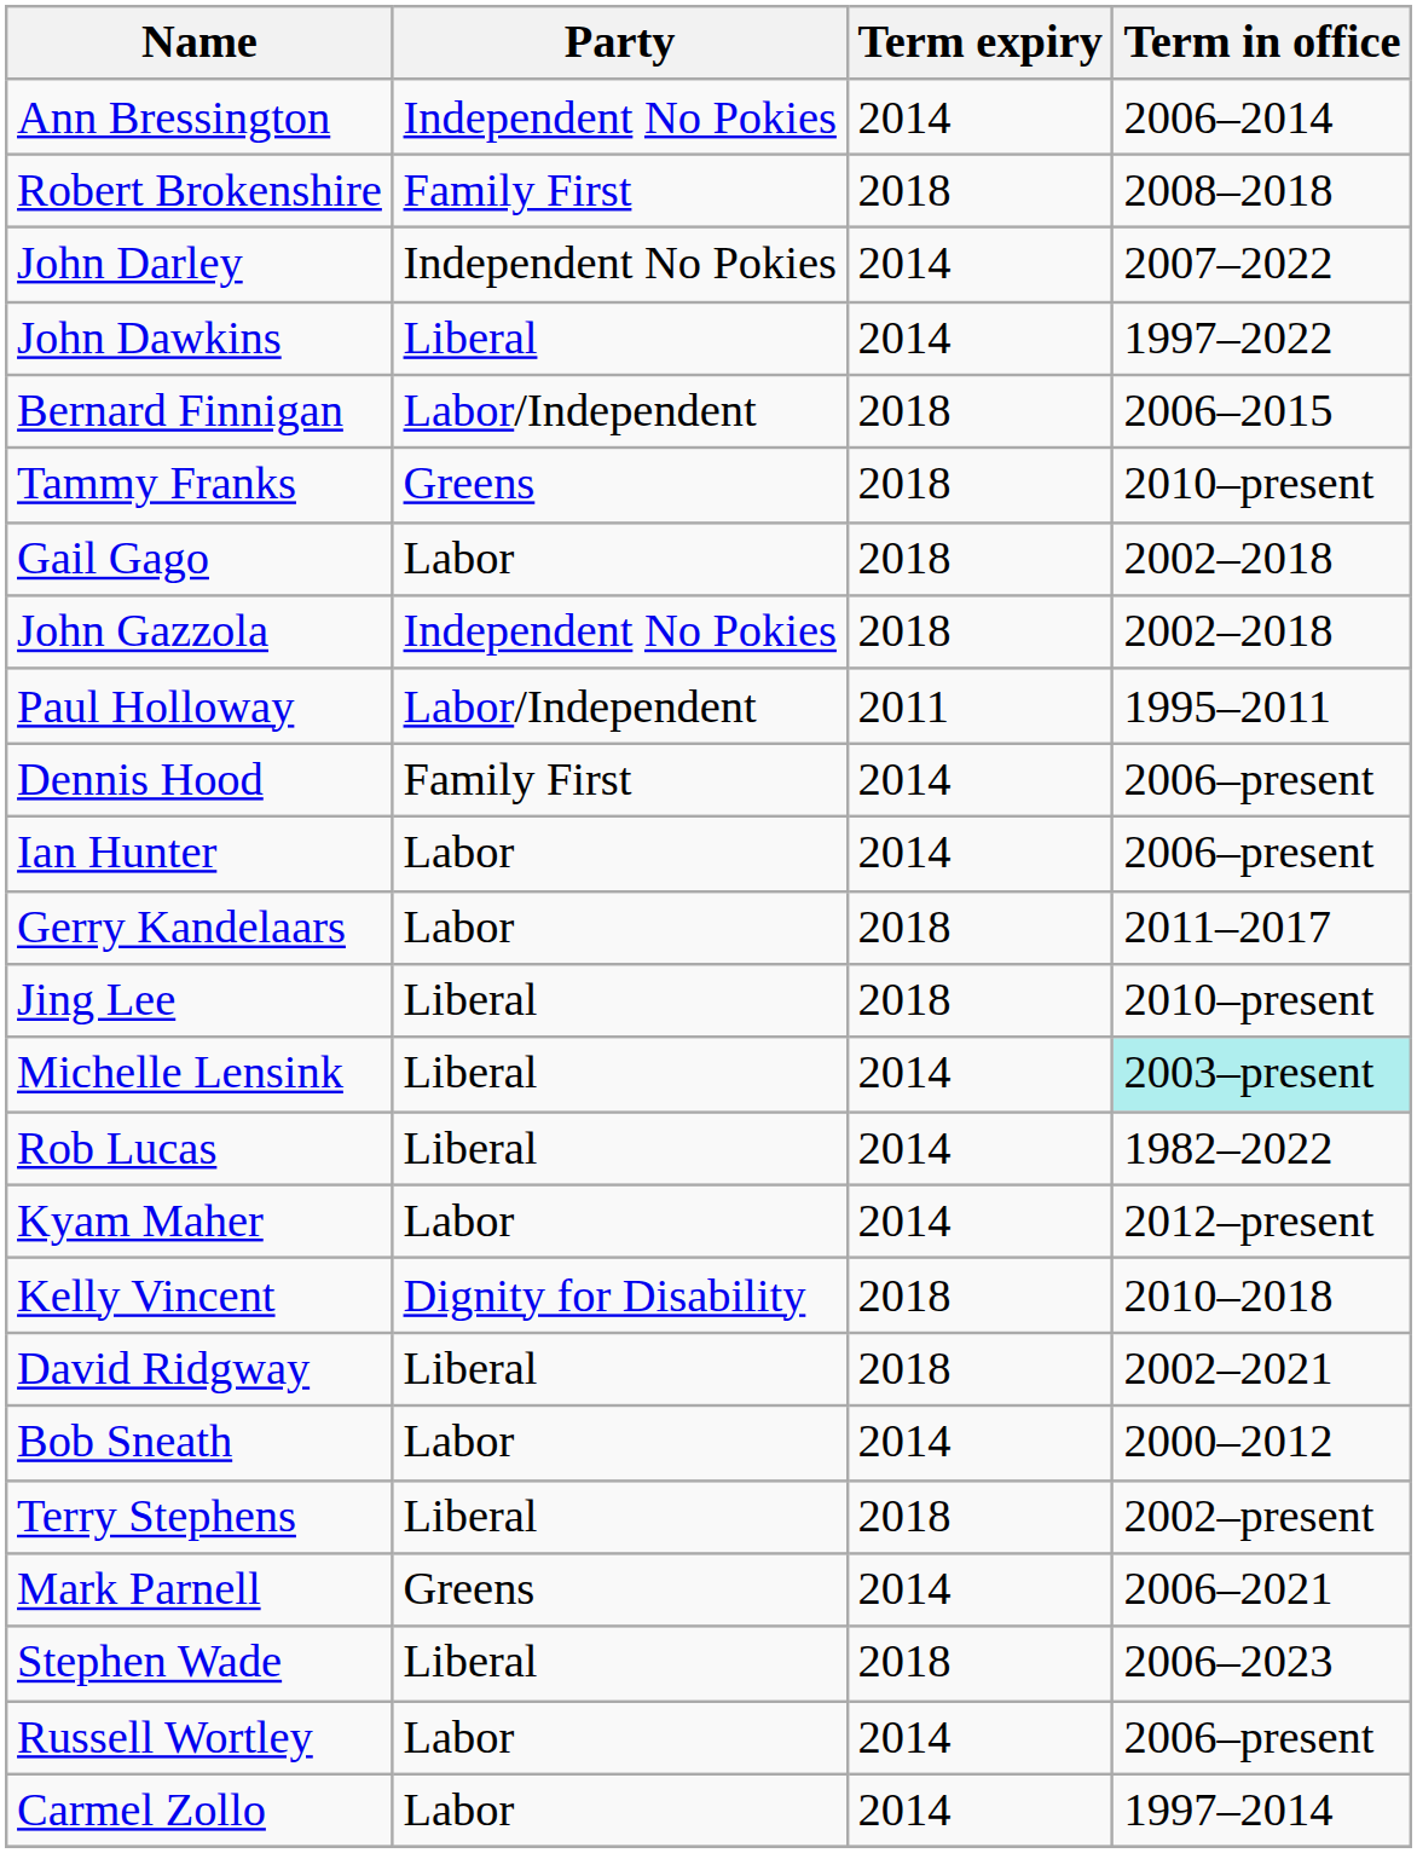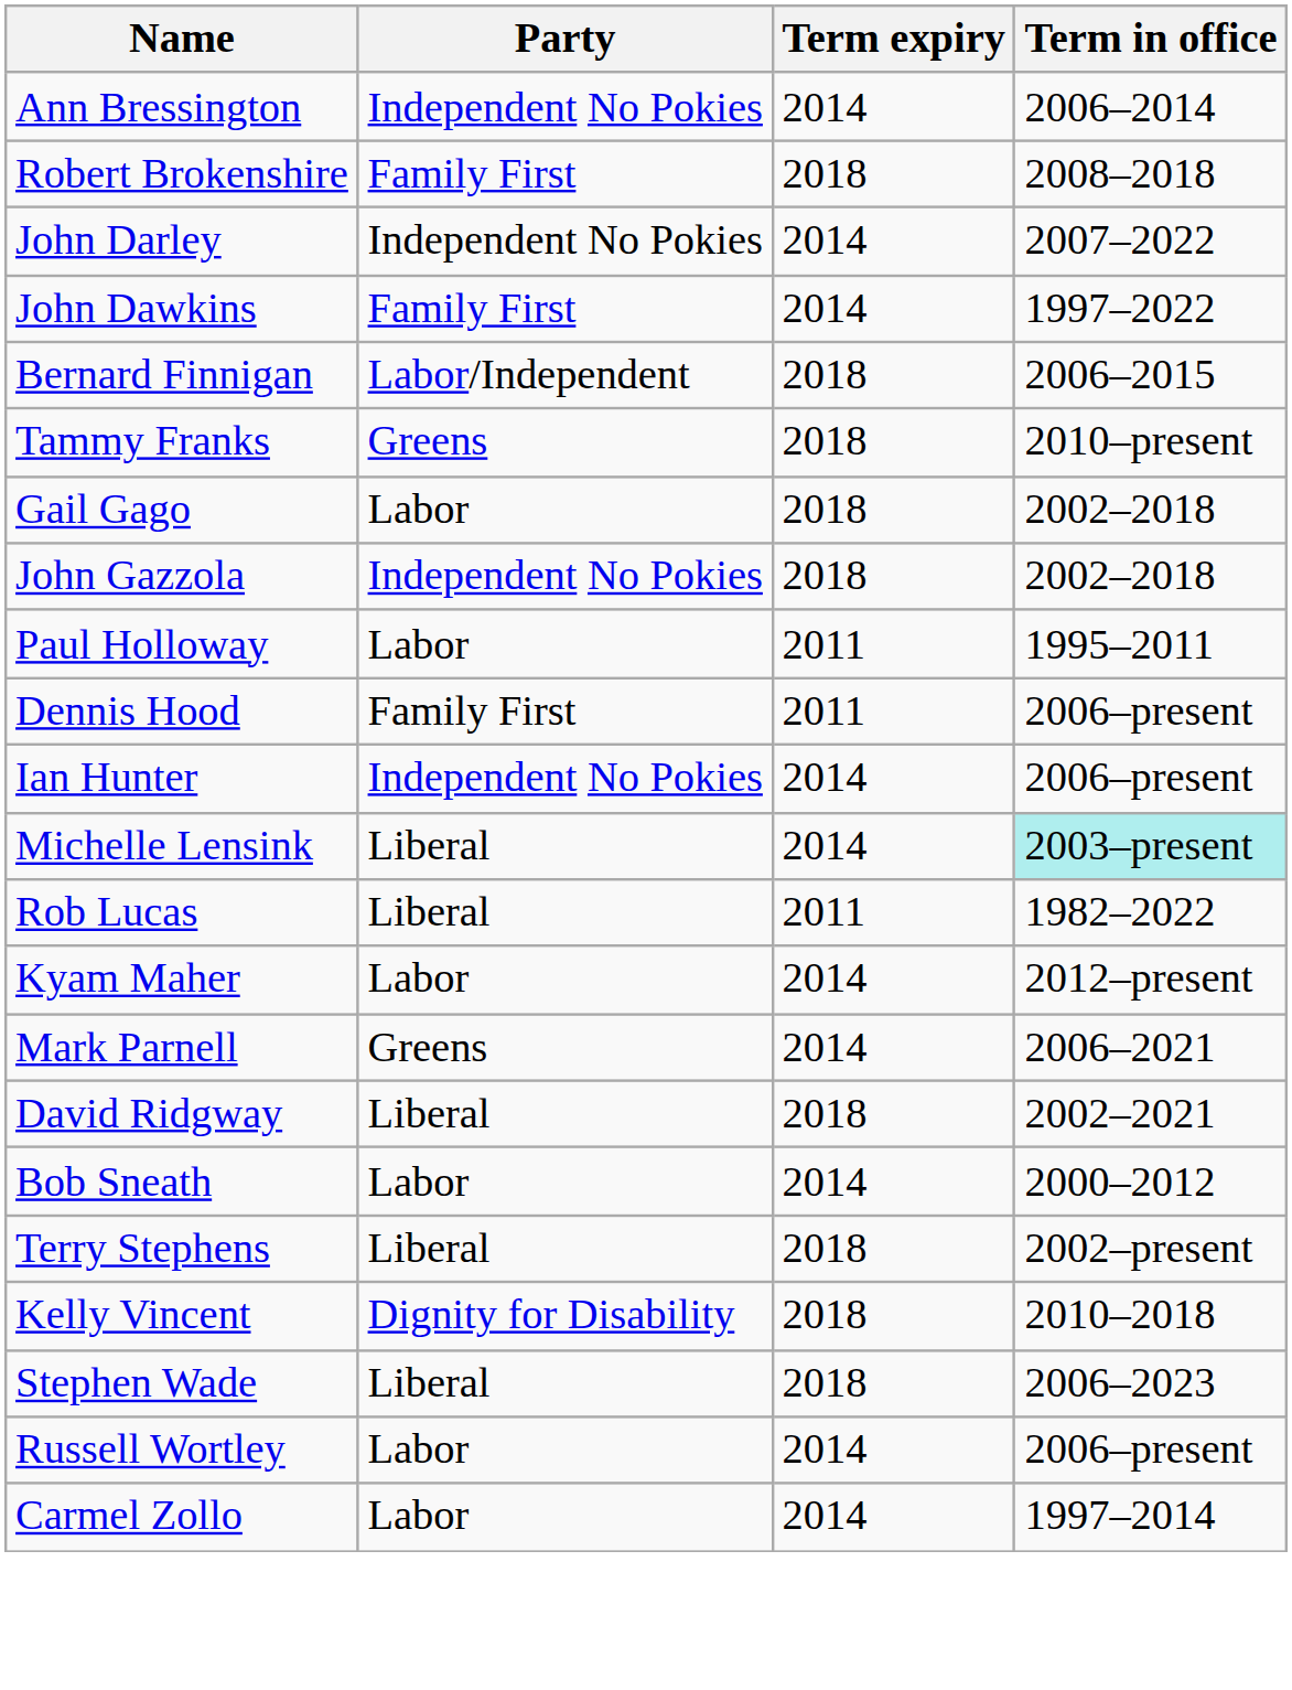 <table class="wikitable sortable">
 <tr>
 <th>Name</th>
 <th>Party</th>
 <th>Term expiry</th>
 <th>Term in office</th>
 </tr>
 <tr>
 <td><a href='#'>Ann Bressington</a></td>
 <td><a href='#'>Independent</a> <a href='#'>No Pokies</a></td>
 <td>2014</td>
 <td>2006–2014</td>
 </tr>
 <tr>
 <td><a href='#'>Robert Brokenshire</a></td>
 <td><a href='#'>Family First</a></td>
 <td>2018</td>
 <td>2008–2018</td>
 </tr>
 <tr>
 <td><a href='#'>John Darley</a></td>
 <td>Independent No Pokies</td>
 <td>2014</td>
 <td>2007–2022</td>
 </tr>
 <tr>
 <td><a href='#'>John Dawkins</a></td>
-<td><a href='#'>Liberal</a></td>
+<td><a href='#'>Family First</a></td>
 <td>2014</td>
 <td>1997–2022</td>
 </tr>
 <tr>
 <td><a href='#'>Bernard Finnigan</a></td>
 <td><a href='#'>Labor</a>/Independent </td>
 <td>2018</td>
 <td>2006–2015</td>
 </tr>
 <tr>
 <td><a href='#'>Tammy Franks</a></td>
 <td><a href='#'>Greens</a></td>
 <td>2018</td>
 <td>2010–present</td>
 </tr>
 <tr>
 <td><a href='#'>Gail Gago</a></td>
 <td>Labor</td>
 <td>2018</td>
 <td>2002–2018</td>
 </tr>
 <tr>
 <td><a href='#'>John Gazzola</a></td>
 <td><a href='#'>Independent</a> <a href='#'>No Pokies</a></td>
 <td>2018</td>
 <td>2002–2018</td>
 </tr>
 <tr>
 <td><a href='#'>Paul Holloway</a> </td>
-<td><a href='#'>Labor</a>/Independent </td>
+<td>Labor</td>
 <td>2011</td>
 <td>1995–2011</td>
 </tr>
 <tr>
 <td><a href='#'>Dennis Hood</a></td>
 <td>Family First</td>
-<td>2014</td>
+<td>2011</td>
 <td>2006–present</td>
 </tr>
 <tr>
 <td><a href='#'>Ian Hunter</a></td>
-<td>Labor</td>
+<td><a href='#'>Independent</a> <a href='#'>No Pokies</a></td>
 <td>2014</td>
 <td>2006–present</td>
-</tr>
-<tr>
-<td><a href='#'>Gerry Kandelaars</a> </td>
-<td>Labor</td>
-<td>2018</td>
-<td>2011–2017</td>
-</tr>
-<tr>
-<td><a href='#'>Jing Lee</a></td>
-<td>Liberal</td>
-<td>2018</td>
-<td>2010–present</td>
 </tr>
 <tr>
 <td><a href='#'>Michelle Lensink</a></td>
 <td>Liberal</td>
 <td>2014</td>
 <td style="background: paleturquoise;">2003–present</td>
 </tr>
 <tr>
 <td><a href='#'>Rob Lucas</a></td>
 <td>Liberal</td>
-<td>2014</td>
+<td>2011</td>
 <td>1982–2022</td>
 </tr>
 <tr>
 <td><a href='#'>Kyam Maher</a> </td>
 <td>Labor</td>
 <td>2014</td>
 <td>2012–present</td>
 </tr>
 <tr>
-<td><a href='#'>Kelly Vincent</a></td>
-<td><a href='#'>Dignity for Disability</a></td>
-<td>2018</td>
-<td>2010–2018</td>
+<td><a href='#'>Mark Parnell</a></td>
+<td>Greens</td>
+<td>2014</td>
+<td>2006–2021</td>
 </tr>
 <tr>
 <td><a href='#'>David Ridgway</a></td>
 <td>Liberal</td>
 <td>2018</td>
 <td>2002–2021</td>
 </tr>
 <tr>
 <td><a href='#'>Bob Sneath</a> </td>
 <td>Labor</td>
 <td>2014</td>
 <td>2000–2012</td>
 </tr>
 <tr>
 <td><a href='#'>Terry Stephens</a></td>
 <td>Liberal</td>
 <td>2018</td>
 <td>2002–present</td>
 </tr>
 <tr>
-<td><a href='#'>Mark Parnell</a></td>
-<td>Greens</td>
-<td>2014</td>
-<td>2006–2021</td>
+<td><a href='#'>Kelly Vincent</a></td>
+<td><a href='#'>Dignity for Disability</a></td>
+<td>2018</td>
+<td>2010–2018</td>
 </tr>
 <tr>
 <td><a href='#'>Stephen Wade</a></td>
 <td>Liberal</td>
 <td>2018</td>
 <td>2006–2023</td>
 </tr>
 <tr>
 <td><a href='#'>Russell Wortley</a></td>
 <td>Labor</td>
 <td>2014</td>
 <td>2006–present</td>
 </tr>
 <tr>
 <td><a href='#'>Carmel Zollo</a></td>
 <td>Labor</td>
 <td>2014</td>
 <td>1997–2014</td>
 </tr>
 <tr>
 </tr>
 </table>
